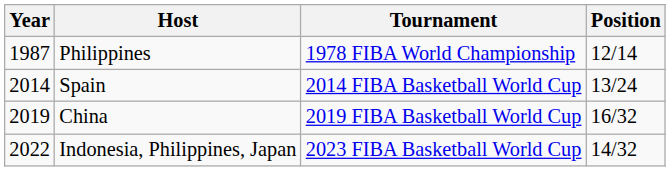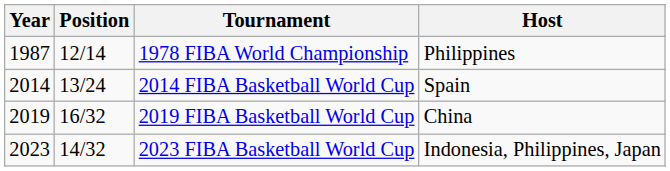 <table class="wikitable">
 <tr>
 <th>Year</th>
+<th>Position</th>
+<th>Tournament</th>
 <th>Host</th>
-<th>Tournament</th>
-<th>Position</th>
 </tr>
 <tr>
 <td>1987</td>
+<td>12/14</td>
+<td><a href='#'>1978 FIBA World Championship</a></td>
 <td>Philippines</td>
-<td><a href='#'>1978 FIBA World Championship</a></td>
-<td>12/14</td>
 </tr>
 <tr>
 <td>2014</td>
+<td>13/24</td>
+<td><a href='#'>2014 FIBA Basketball World Cup</a></td>
 <td>Spain</td>
-<td><a href='#'>2014 FIBA Basketball World Cup</a></td>
-<td>13/24</td>
 </tr>
 <tr>
 <td>2019</td>
+<td>16/32</td>
+<td><a href='#'>2019 FIBA Basketball World Cup</a></td>
 <td>China</td>
-<td><a href='#'>2019 FIBA Basketball World Cup</a></td>
-<td>16/32</td>
 </tr>
 <tr>
-<td>2022</td>
+<td>2023</td>
+<td>14/32</td>
+<td><a href='#'>2023 FIBA Basketball World Cup</a></td>
 <td>Indonesia, Philippines, Japan</td>
-<td><a href='#'>2023 FIBA Basketball World Cup</a></td>
-<td>14/32</td>
 </tr>
 </table>
